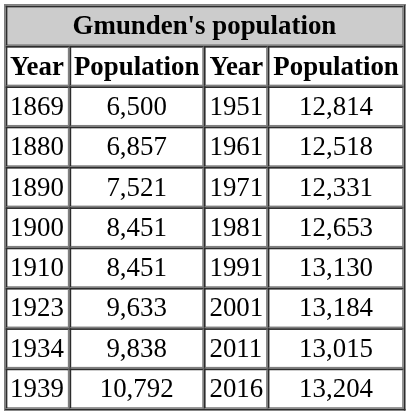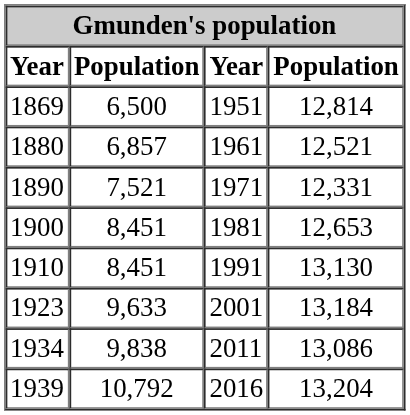 <table border="1" cellpadding="2" cellspacing="0" align="right" textalign="right" style="margin-left:1em;">
 <tr --- bgcolor="#CCCCCC">
 <th colspan="6" align="center">Gmunden's population</th>
 </tr>
 <tr --- bgcolor="#FFFFFF">
 <td><strong>Year</strong></td>
 <td align="center"><strong>Population</strong></td>
 <td><strong>Year</strong></td>
 <td align="center"><strong>Population</strong></td>
 </tr>
 <tr>
 <td>1869</td>
 <td align="center"> 6,500</td>
 <td>1951</td>
 <td align="center">12,814</td>
 </tr>
 <tr>
 <td>1880</td>
 <td align="center">6,857</td>
 <td>1961</td>
-<td align="center">12,518</td>
+<td align="center">12,521</td>
 </tr>
 <tr>
 <td>1890</td>
 <td align="center">7,521</td>
 <td>1971</td>
 <td align="center">12,331</td>
 </tr>
 <tr>
 <td>1900</td>
 <td align="center">8,451</td>
 <td>1981</td>
 <td align="center">12,653</td>
 </tr>
 <tr>
 <td>1910</td>
 <td align="center">8,451</td>
 <td>1991</td>
 <td align="center">13,130</td>
 </tr>
 <tr>
 <td>1923</td>
 <td align="center">9,633</td>
 <td>2001</td>
 <td align="center">13,184</td>
 </tr>
 <tr>
 <td>1934</td>
 <td align="center">9,838</td>
 <td>2011</td>
-<td align="center">13,015</td>
+<td align="center">13,086</td>
 </tr>
 <tr>
 <td>1939</td>
 <td align="center">10,792</td>
 <td>2016</td>
 <td align="center">13,204</td>
 </tr>
 <tr>
 </tr>
 </table>
